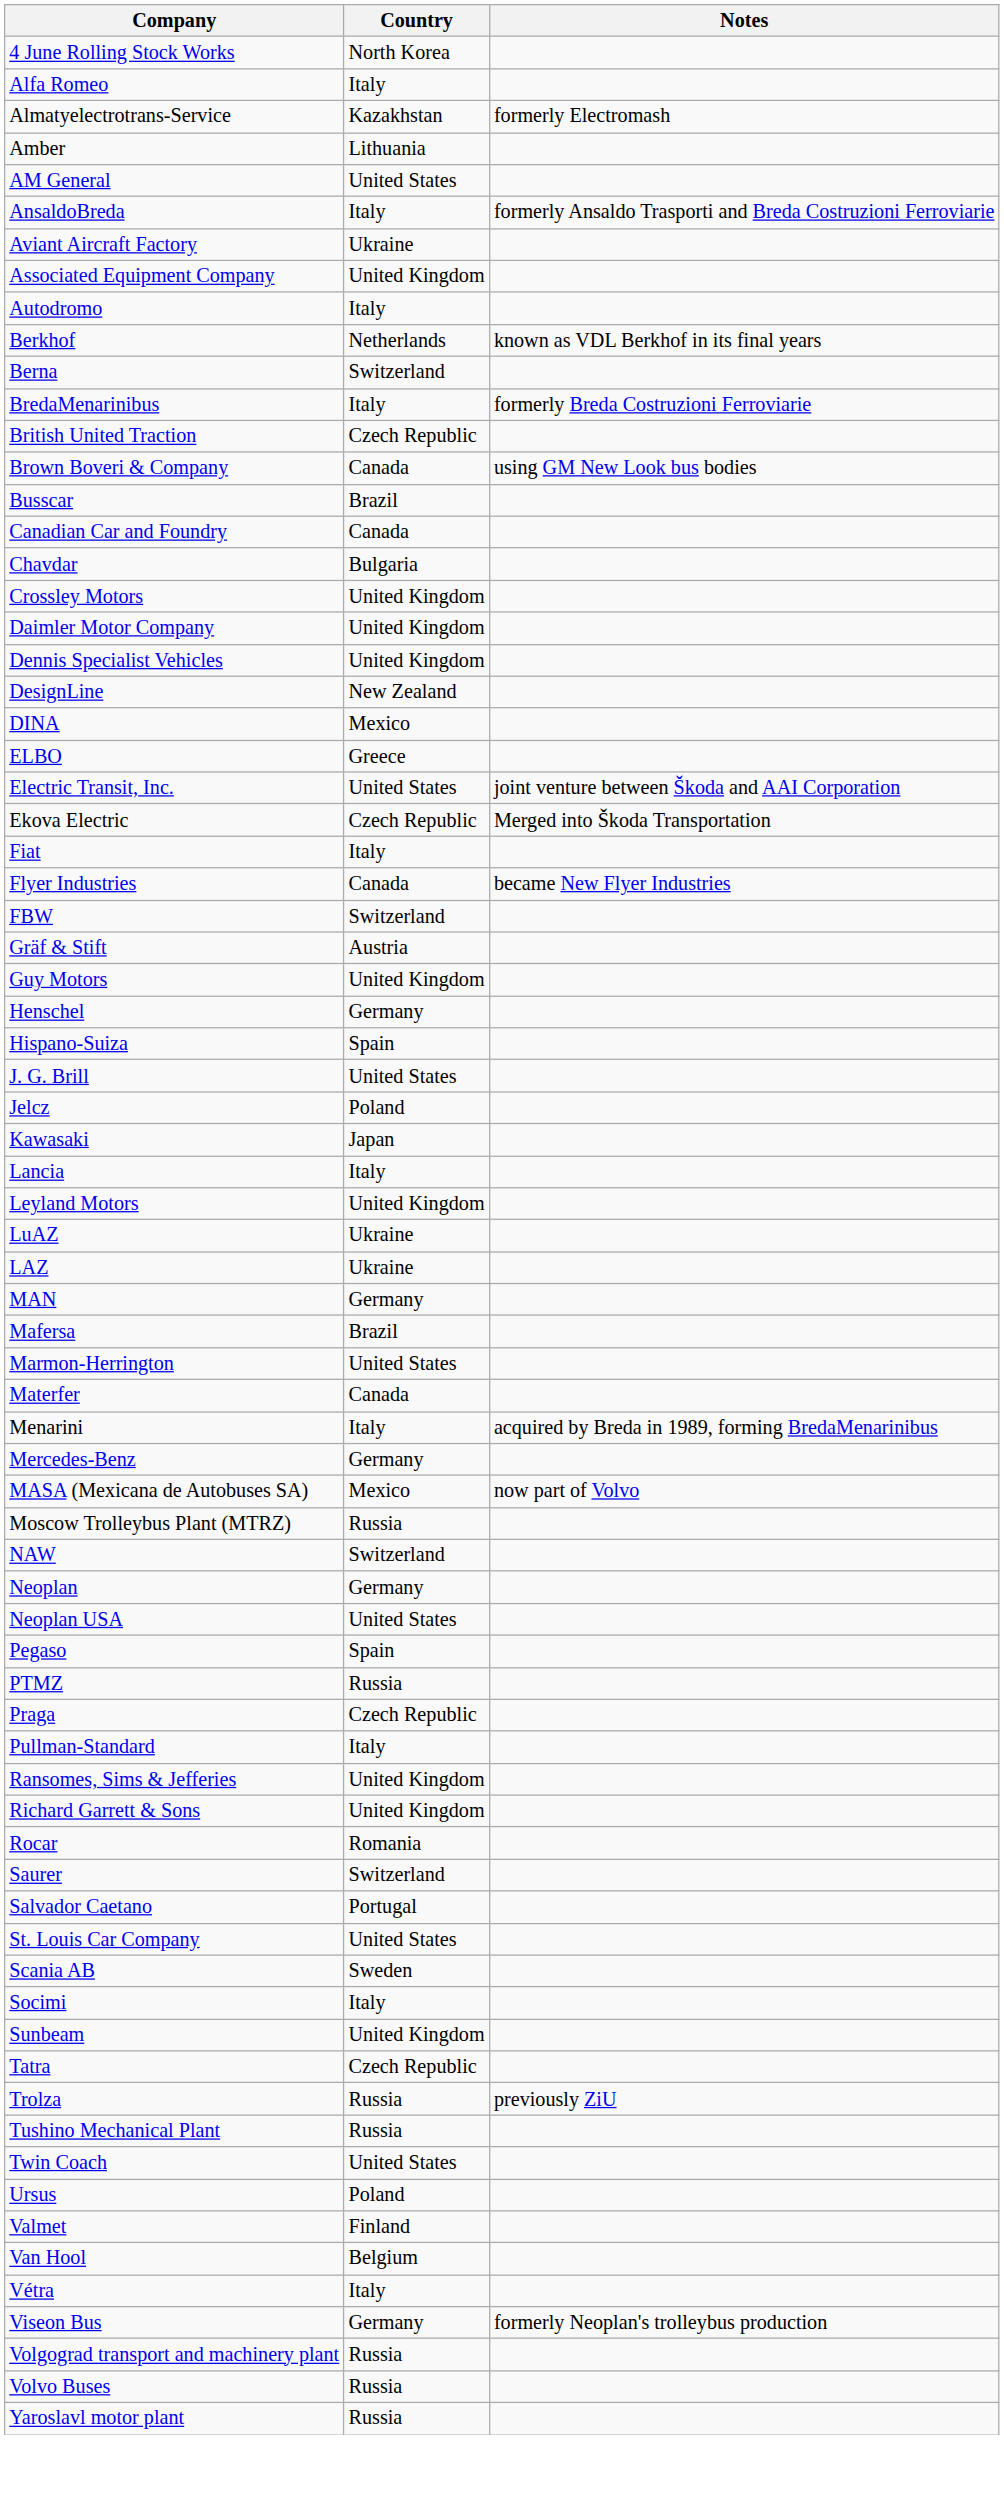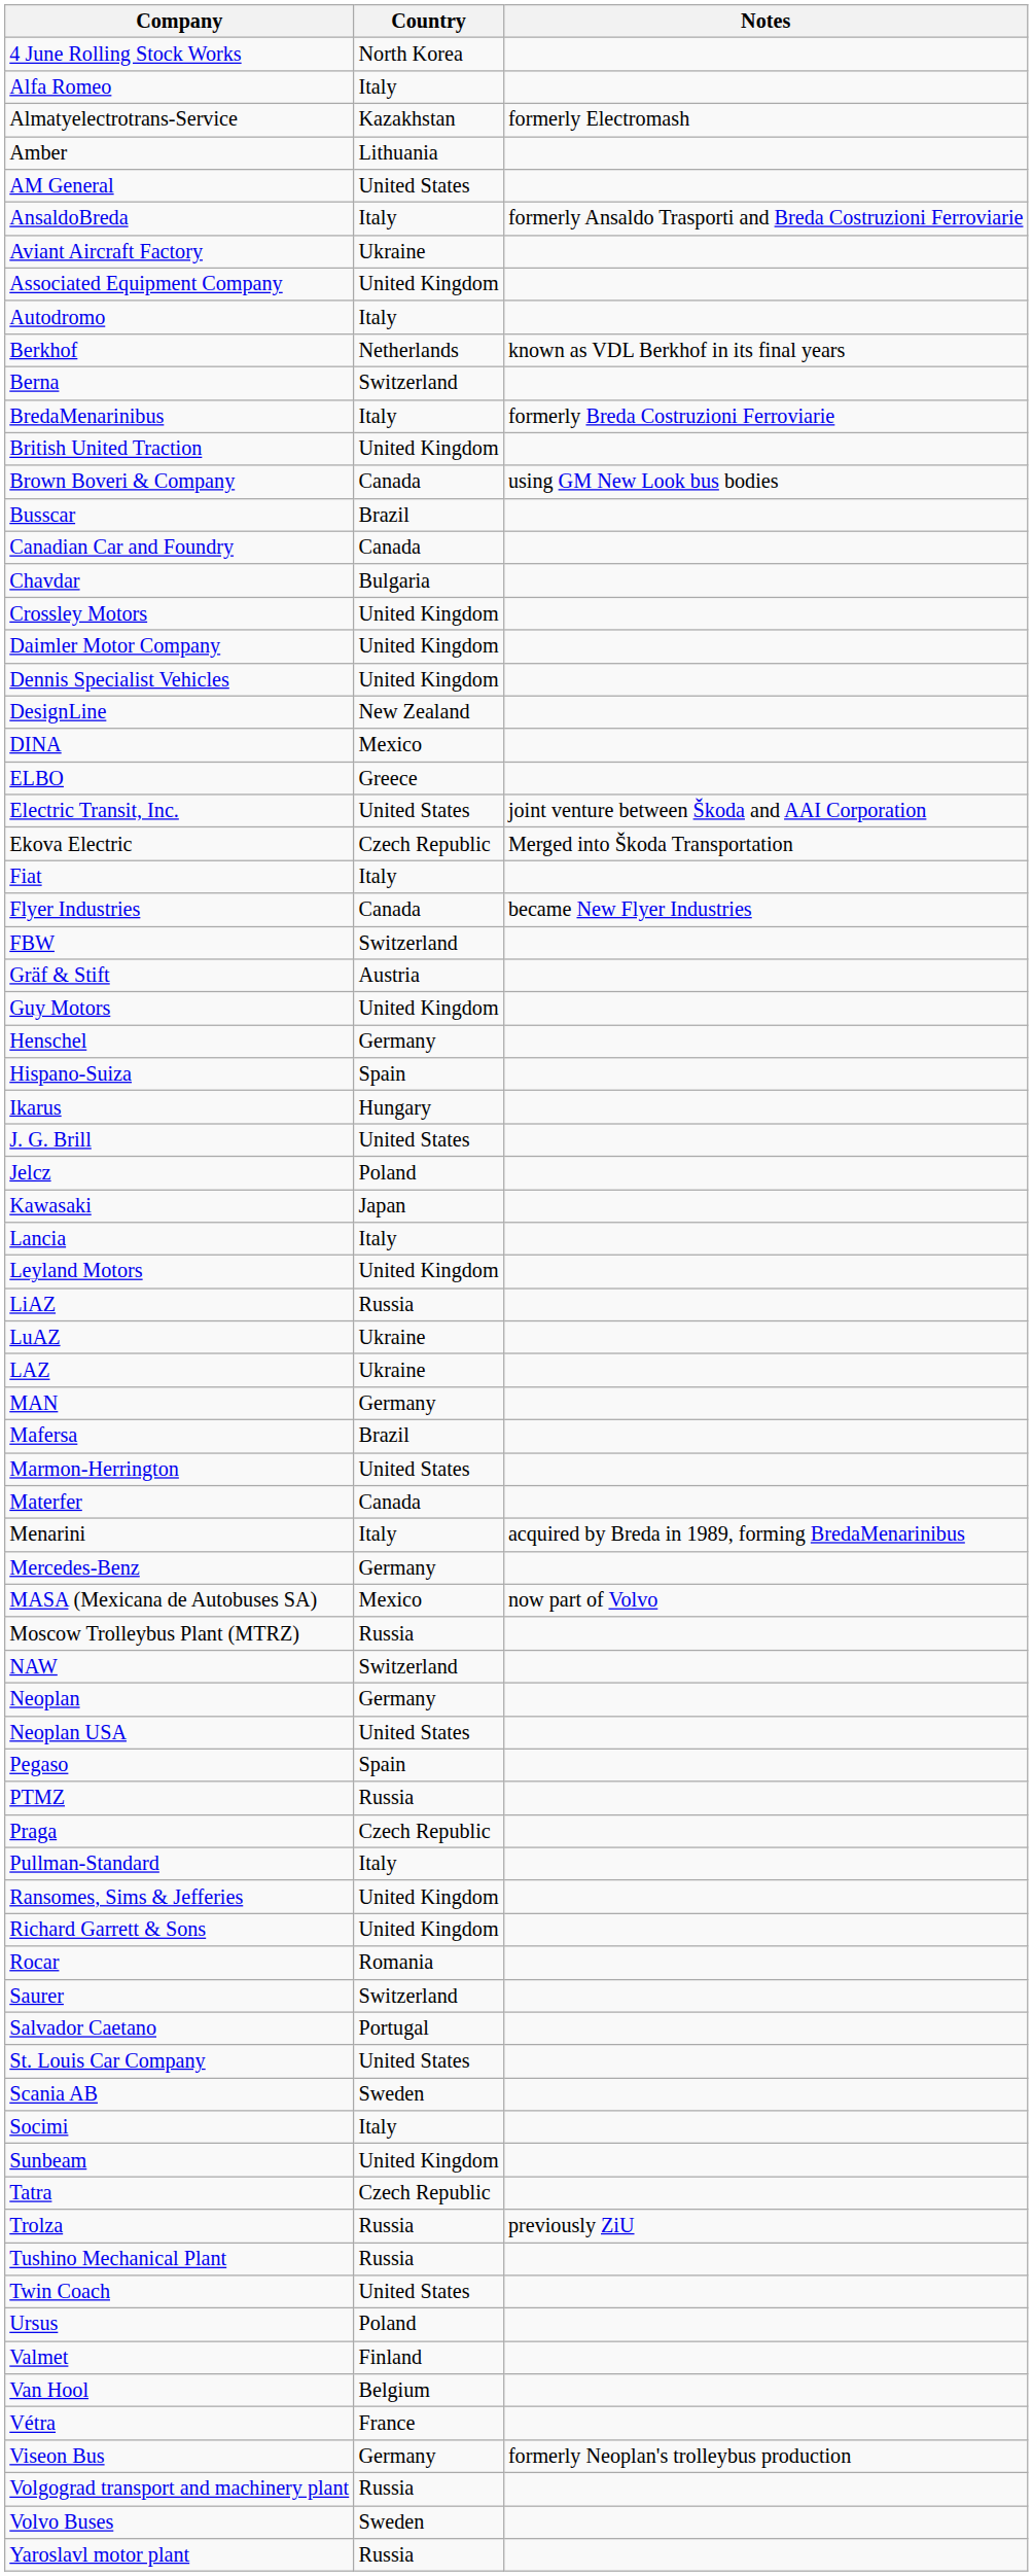 <table class="wikitable sortable">
 <tr>
 <th>Company</th>
 <th>Country</th>
 <th class=unsortable>Notes</th>
 </tr>
 <tr>
 <td><a href='#'>4 June Rolling Stock Works</a></td>
 <td>North Korea</td>
 <td></td>
 </tr>
 <tr>
 <td><a href='#'>Alfa Romeo</a></td>
 <td>Italy</td>
 <td></td>
 </tr>
 <tr>
 <td>Almatyelectrotrans-Service</td>
 <td>Kazakhstan</td>
 <td>formerly Electromash</td>
 </tr>
 <tr>
 <td>Amber</td>
 <td>Lithuania</td>
 <td></td>
 </tr>
 <tr>
 <td><a href='#'>AM General</a></td>
 <td>United States</td>
 <td></td>
 </tr>
 <tr>
 <td><a href='#'>AnsaldoBreda</a></td>
 <td>Italy</td>
 <td>formerly Ansaldo Trasporti and <a href='#'>Breda Costruzioni Ferroviarie</a></td>
 </tr>
 <tr>
 <td><a href='#'>Aviant Aircraft Factory</a></td>
 <td>Ukraine</td>
 <td></td>
 </tr>
 <tr>
 <td><a href='#'>Associated Equipment Company</a></td>
 <td>United Kingdom</td>
 <td></td>
 </tr>
 <tr>
 <td><a href='#'>Autodromo</a></td>
 <td>Italy</td>
 <td></td>
 </tr>
 <tr>
 <td><a href='#'>Berkhof</a></td>
 <td>Netherlands</td>
 <td>known as VDL Berkhof in its final years</td>
 </tr>
 <tr>
 <td><a href='#'>Berna</a></td>
 <td>Switzerland</td>
 <td></td>
 </tr>
 <tr>
 <td><a href='#'>BredaMenarinibus</a></td>
 <td>Italy</td>
 <td>formerly <a href='#'>Breda Costruzioni Ferroviarie</a></td>
 </tr>
 <tr>
 <td><a href='#'>British United Traction</a></td>
-<td>Czech Republic</td>
+<td>United Kingdom</td>
 <td></td>
 </tr>
 <tr>
 <td><a href='#'>Brown Boveri & Company</a></td>
 <td>Canada</td>
 <td>using <a href='#'>GM New Look bus</a> bodies</td>
 </tr>
 <tr>
 <td><a href='#'>Busscar</a></td>
 <td>Brazil</td>
 <td></td>
 </tr>
 <tr>
 <td><a href='#'>Canadian Car and Foundry</a></td>
 <td>Canada</td>
 <td></td>
 </tr>
 <tr>
 <td><a href='#'>Chavdar</a></td>
 <td>Bulgaria</td>
 <td></td>
 </tr>
 <tr>
 <td><a href='#'>Crossley Motors</a></td>
 <td>United Kingdom</td>
 <td></td>
 </tr>
 <tr>
 <td><a href='#'>Daimler Motor Company</a></td>
 <td>United Kingdom</td>
 <td></td>
 </tr>
 <tr>
 <td><a href='#'>Dennis Specialist Vehicles</a></td>
 <td>United Kingdom</td>
 <td></td>
 </tr>
 <tr>
 <td><a href='#'>DesignLine</a></td>
 <td>New Zealand</td>
 <td></td>
 </tr>
 <tr>
 <td><a href='#'>DINA</a></td>
 <td>Mexico</td>
 <td></td>
 </tr>
 <tr>
 <td><a href='#'>ELBO</a></td>
 <td>Greece</td>
 <td></td>
 </tr>
 <tr>
 <td><a href='#'>Electric Transit, Inc.</a></td>
 <td>United States</td>
 <td>joint venture between <a href='#'>Škoda</a> and <a href='#'>AAI Corporation</a></td>
 </tr>
 <tr>
 <td>Ekova Electric</td>
 <td>Czech Republic</td>
 <td>Merged into Škoda Transportation</td>
 </tr>
 <tr>
 <td><a href='#'>Fiat</a></td>
 <td>Italy</td>
 <td></td>
 </tr>
 <tr>
 <td><a href='#'>Flyer Industries</a></td>
 <td>Canada</td>
 <td>became <a href='#'>New Flyer Industries</a></td>
 </tr>
 <tr>
 <td><a href='#'>FBW</a></td>
 <td>Switzerland</td>
 <td></td>
 </tr>
 <tr>
 <td><a href='#'>Gräf & Stift</a></td>
 <td>Austria</td>
 <td></td>
 </tr>
 <tr>
 <td><a href='#'>Guy Motors</a></td>
 <td>United Kingdom</td>
 <td></td>
 </tr>
 <tr>
 <td><a href='#'>Henschel</a></td>
 <td>Germany</td>
 <td></td>
 </tr>
 <tr>
 <td><a href='#'>Hispano-Suiza</a></td>
 <td>Spain</td>
 <td></td>
 </tr>
 <tr>
+<td><a href='#'>Ikarus</a></td>
+<td>Hungary</td>
+<td></td>
+</tr>
+<tr>
 <td><a href='#'>J. G. Brill</a></td>
 <td>United States</td>
 <td></td>
 </tr>
 <tr>
 <td><a href='#'>Jelcz</a></td>
 <td>Poland</td>
 <td></td>
 </tr>
 <tr>
 <td><a href='#'>Kawasaki</a></td>
 <td>Japan</td>
 <td></td>
 </tr>
 <tr>
 <td><a href='#'>Lancia</a></td>
 <td>Italy</td>
 <td></td>
 </tr>
 <tr>
 <td><a href='#'>Leyland Motors</a></td>
 <td>United Kingdom</td>
+<td></td>
+</tr>
+<tr>
+<td><a href='#'>LiAZ</a></td>
+<td>Russia</td>
 <td></td>
 </tr>
 <tr>
 <td><a href='#'>LuAZ</a></td>
 <td>Ukraine</td>
 <td></td>
 </tr>
 <tr>
 <td><a href='#'>LAZ</a></td>
 <td>Ukraine</td>
 <td></td>
 </tr>
 <tr>
 <td><a href='#'>MAN</a></td>
 <td>Germany</td>
 <td></td>
 </tr>
 <tr>
 <td><a href='#'>Mafersa</a></td>
 <td>Brazil</td>
 <td></td>
 </tr>
 <tr>
 <td><a href='#'>Marmon-Herrington</a></td>
 <td>United States</td>
 <td></td>
 </tr>
 <tr>
 <td><a href='#'>Materfer</a></td>
 <td>Canada</td>
 <td></td>
 </tr>
 <tr>
 <td>Menarini</td>
 <td>Italy</td>
 <td>acquired by Breda in 1989, forming <a href='#'>BredaMenarinibus</a></td>
 </tr>
 <tr>
 <td><a href='#'>Mercedes-Benz</a></td>
 <td>Germany</td>
 <td></td>
 </tr>
 <tr>
 <td><a href='#'>MASA</a> (Mexicana de Autobuses SA)</td>
 <td>Mexico</td>
 <td>now part of <a href='#'>Volvo</a></td>
 </tr>
 <tr>
 <td>Moscow Trolleybus Plant (MTRZ)</td>
 <td>Russia</td>
 <td></td>
 </tr>
 <tr>
 <td><a href='#'>NAW</a></td>
 <td>Switzerland</td>
 <td></td>
 </tr>
 <tr>
 <td><a href='#'>Neoplan</a></td>
 <td>Germany</td>
 <td></td>
 </tr>
 <tr>
 <td><a href='#'>Neoplan USA</a></td>
 <td>United States</td>
 <td></td>
 </tr>
 <tr>
 <td><a href='#'>Pegaso</a></td>
 <td>Spain</td>
 <td></td>
 </tr>
 <tr>
 <td><a href='#'>PTMZ</a></td>
 <td>Russia</td>
 <td></td>
 </tr>
 <tr>
 <td><a href='#'>Praga</a></td>
 <td>Czech Republic</td>
 <td></td>
 </tr>
 <tr>
 <td><a href='#'>Pullman-Standard</a></td>
 <td>Italy</td>
 <td></td>
 </tr>
 <tr>
 <td><a href='#'>Ransomes, Sims & Jefferies</a></td>
 <td>United Kingdom</td>
 <td></td>
 </tr>
 <tr>
 <td><a href='#'>Richard Garrett & Sons</a></td>
 <td>United Kingdom</td>
 <td></td>
 </tr>
 <tr>
 <td><a href='#'>Rocar</a></td>
 <td>Romania</td>
 <td></td>
 </tr>
 <tr>
 <td><a href='#'>Saurer</a></td>
 <td>Switzerland</td>
 <td></td>
 </tr>
 <tr>
 <td><a href='#'>Salvador Caetano</a></td>
 <td>Portugal</td>
 <td></td>
 </tr>
 <tr>
 <td><a href='#'>St. Louis Car Company</a></td>
 <td>United States</td>
 <td></td>
 </tr>
 <tr>
 <td><a href='#'>Scania AB</a></td>
 <td>Sweden</td>
 <td></td>
 </tr>
 <tr>
 <td><a href='#'>Socimi</a></td>
 <td>Italy</td>
 <td></td>
 </tr>
 <tr>
 <td><a href='#'>Sunbeam</a></td>
 <td>United Kingdom</td>
 <td></td>
 </tr>
 <tr>
 <td><a href='#'>Tatra</a></td>
 <td>Czech Republic</td>
 <td></td>
 </tr>
 <tr>
 <td><a href='#'>Trolza</a></td>
 <td>Russia</td>
 <td>previously <a href='#'>ZiU</a></td>
 </tr>
 <tr>
 <td><a href='#'>Tushino Mechanical Plant</a></td>
 <td>Russia</td>
 <td></td>
 </tr>
 <tr>
 <td><a href='#'>Twin Coach</a></td>
 <td>United States</td>
 <td></td>
 </tr>
 <tr>
 <td><a href='#'>Ursus</a></td>
 <td>Poland</td>
 <td></td>
 </tr>
 <tr>
 <td><a href='#'>Valmet</a></td>
 <td>Finland</td>
 <td></td>
 </tr>
 <tr>
 <td><a href='#'>Van Hool</a></td>
 <td>Belgium</td>
 <td></td>
 </tr>
 <tr>
 <td><a href='#'>Vétra</a></td>
-<td>Italy</td>
+<td>France</td>
 <td></td>
 </tr>
 <tr>
 <td><a href='#'>Viseon Bus</a></td>
 <td>Germany</td>
 <td>formerly Neoplan's trolleybus production</td>
 </tr>
 <tr>
 <td><a href='#'>Volgograd transport and machinery plant</a></td>
 <td>Russia</td>
 <td></td>
 </tr>
 <tr>
 <td><a href='#'>Volvo Buses</a></td>
-<td>Russia</td>
+<td>Sweden</td>
 <td></td>
 </tr>
 <tr>
 <td><a href='#'>Yaroslavl motor plant</a></td>
 <td>Russia</td>
 <td></td>
 </tr>
 </table>
